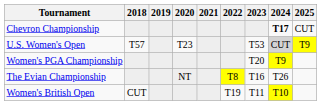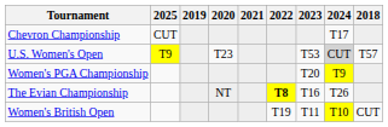 <table class="wikitable" style="font-size:95%;text-align:center;">
 <tr>
 <th>Tournament</th>
-<th>2018</th>
+<th>2025</th>
 <th>2019</th>
 <th>2020</th>
 <th>2021</th>
 <th>2022</th>
 <th>2023</th>
 <th>2024</th>
-<th>2025</th>
+<th>2018</th>
 </tr>
 <tr>
 <td align=left><a href='#'>Chevron Championship</a></td>
+<td>CUT</td>
 <td style="background:#eeeeee;"></td>
 <td style="background:#eeeeee;"></td>
 <td style="background:#eeeeee;"></td>
 <td style="background:#eeeeee;"></td>
 <td style="background:#eeeeee;"></td>
+<td>T17</td>
 <td style="background:#eeeeee;"></td>
-<td><strong>T17</strong></td>
-<td>CUT</td>
 </tr>
 <tr>
 <td align=left><a href='#'>U.S. Women's Open</a></td>
-<td>T57</td>
+<td style="background:yellow;">T9</td>
 <td style="background:#eeeeee;"></td>
 <td>T23</td>
 <td style="background:#eeeeee;"></td>
 <td style="background:#eeeeee;"></td>
 <td>T53</td>
 <td style="background: lightgrey;">CUT</td>
-<td style="background:yellow;">T9</td>
+<td>T57</td>
 </tr>
 <tr>
 <td align=left><a href='#'>Women's PGA Championship</a></td>
-<td style="background:#eeeeee;"></td>
+<td></td>
 <td style="background:#eeeeee;"></td>
 <td style="background:#eeeeee;"></td>
 <td style="background:#eeeeee;"></td>
 <td style="background:#eeeeee;"></td>
 <td>T20</td>
 <td style="background:yellow;">T9</td>
-<td></td>
+<td style="background:#eeeeee;"></td>
 </tr>
 <tr>
 <td align=left><a href='#'>The Evian Championship</a></td>
-<td style="background:#eeeeee;"></td>
+<td></td>
 <td style="background:#eeeeee;"></td>
 <td style="background:#eeeeee;">NT</td>
 <td style="background:#eeeeee;"></td>
-<td style="background:yellow;">T8</td>
+<td style="background:yellow;"><strong>T8</strong></td>
 <td>T16</td>
 <td>T26</td>
-<td></td>
+<td style="background:#eeeeee;"></td>
 </tr>
 <tr>
 <td align=left><a href='#'>Women's British Open</a></td>
-<td>CUT</td>
+<td></td>
 <td style="background:#eeeeee;"></td>
 <td style="background:#eeeeee;"></td>
 <td style="background:#eeeeee;"></td>
 <td>T19</td>
 <td>T11</td>
 <td style="background:yellow;">T10</td>
-<td></td>
+<td>CUT</td>
 </tr>
 </table>
